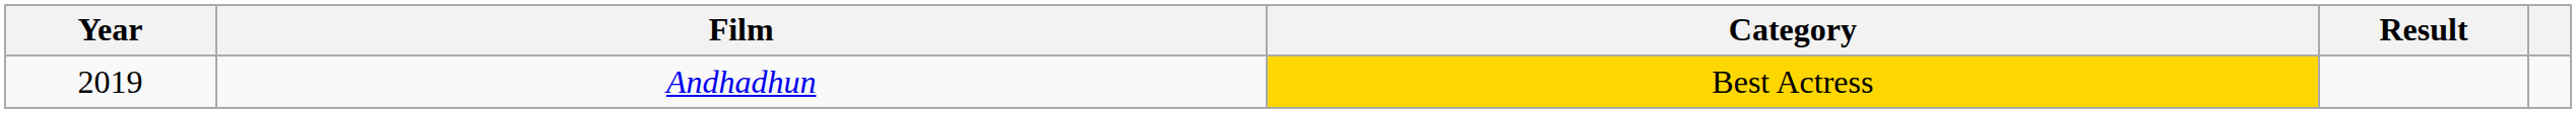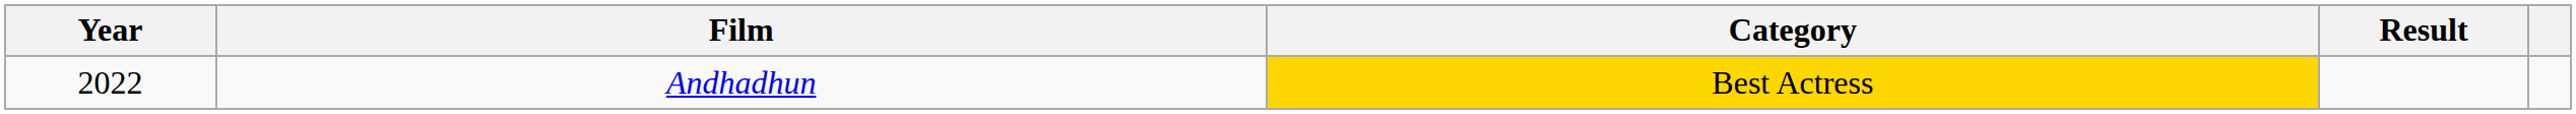 <table class="wikitable sortable" style="width:100%;">
 <tr>
 <th style="width:5%;">Year</th>
 <th style="width:25%;">Film</th>
 <th style="width:25%;">Category</th>
 <th style="width:5%;">Result</th>
 <th style="width:1%;" class="unsortable"></th>
 </tr>
 <tr>
-<td style="text-align:center;">2019</td>
+<td style="text-align:center;">2022</td>
 <td style="text-align:center;"><em><a href='#'>Andhadhun</a></em></td>
 <td style="background: gold; text-align:center;">Best Actress</td>
 <td></td>
 <td style="text-align:center;"></td>
 </tr>
 <tr>
 </tr>
 </table>
